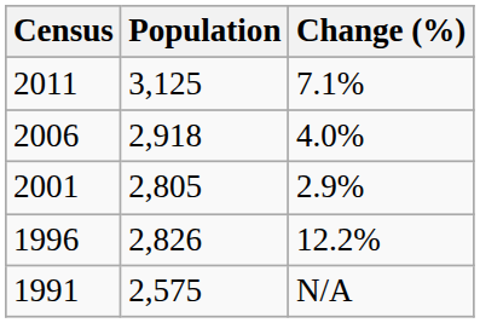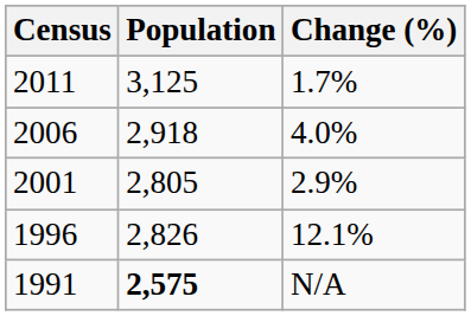 <table class="wikitable">
 <tr>
 <th>Census</th>
 <th>Population</th>
 <th>Change (%)</th>
 </tr>
 <tr>
 <td>2011</td>
 <td>3,125</td>
-<td> 7.1%</td>
+<td> 1.7%</td>
 </tr>
 <tr>
 <td>2006</td>
 <td>2,918</td>
 <td> 4.0%</td>
 </tr>
 <tr>
 <td>2001</td>
 <td>2,805</td>
 <td> 2.9%</td>
 </tr>
 <tr>
 <td>1996</td>
 <td>2,826</td>
-<td> 12.2%</td>
+<td> 12.1%</td>
 </tr>
 <tr>
 <td>1991</td>
-<td>2,575</td>
+<td><strong>2,575</strong></td>
 <td>N/A</td>
 </tr>
 </table>
